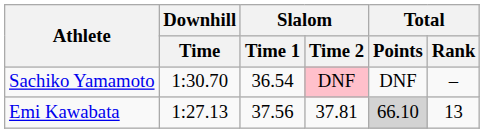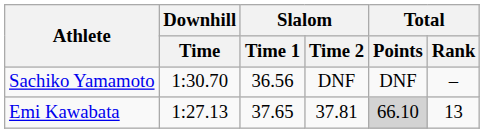 <table class="wikitable" style="font-size:90%">
 <tr>
 <th rowspan="2">Athlete</th>
 <th>Downhill</th>
 <th colspan="2">Slalom</th>
 <th colspan="2">Total</th>
 </tr>
 <tr>
 <th>Time</th>
 <th>Time 1</th>
 <th>Time 2</th>
 <th>Points</th>
 <th>Rank</th>
 </tr>
 <tr>
 <td><a href='#'>Sachiko Yamamoto</a></td>
 <td align="center">1:30.70</td>
-<td align="center">36.54</td>
-<td align="center" style="background: pink;">DNF</td>
+<td align="center">36.56</td>
+<td align="center">DNF</td>
 <td align="center">DNF</td>
 <td align="center">–</td>
 </tr>
 <tr>
 <td><a href='#'>Emi Kawabata</a></td>
 <td align="center">1:27.13</td>
-<td align="center">37.56</td>
+<td align="center">37.65</td>
 <td align="center">37.81</td>
 <td align="center" style="background: lightgrey;">66.10</td>
 <td align="center">13</td>
 </tr>
 </table>
